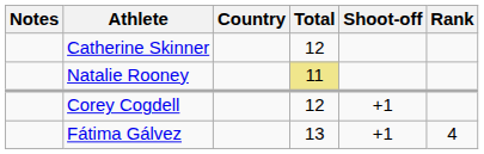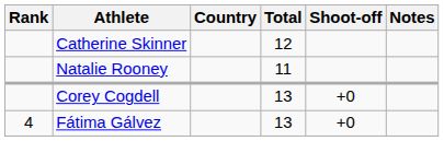 <table class="wikitable sortable" style="text-align:center">
 <tr>
-<th class="unsortable">Notes</th>
+<th>Rank</th>
 <th>Athlete</th>
 <th>Country</th>
 <th class="unsortable" style="width: 28px">Total</th>
 <th>Shoot-off</th>
-<th>Rank</th>
+<th class="unsortable">Notes</th>
 </tr>
 <tr>
-<td></td>
+<td align="center"></td>
 <td align="left"><a href='#'>Catherine Skinner</a></td>
 <td align="left"></td>
 <td>12</td>
 <td></td>
-<td align="center"></td>
+<td></td>
 </tr>
 <tr>
-<td></td>
+<td align="center"></td>
 <td align="left"><a href='#'>Natalie Rooney</a></td>
 <td align="left"></td>
-<td style="background: khaki;">11</td>
+<td>11</td>
 <td></td>
-<td align="center"></td>
+<td></td>
 </tr>
 <tr style="border-style: solid; border-width: 3px 0px 0px 0px;">
-<td></td>
+<td align="center"></td>
 <td align="left"><a href='#'>Corey Cogdell</a></td>
 <td align="left"></td>
-<td>12</td>
-<td>+1</td>
-<td align="center"></td>
+<td>13</td>
+<td>+0</td>
+<td></td>
 </tr>
 <tr>
-<td></td>
+<td>4</td>
 <td align="left"><a href='#'>Fátima Gálvez</a></td>
 <td align="left"></td>
 <td>13</td>
-<td>+1</td>
-<td>4</td>
+<td>+0</td>
+<td></td>
 </tr>
 </table>
